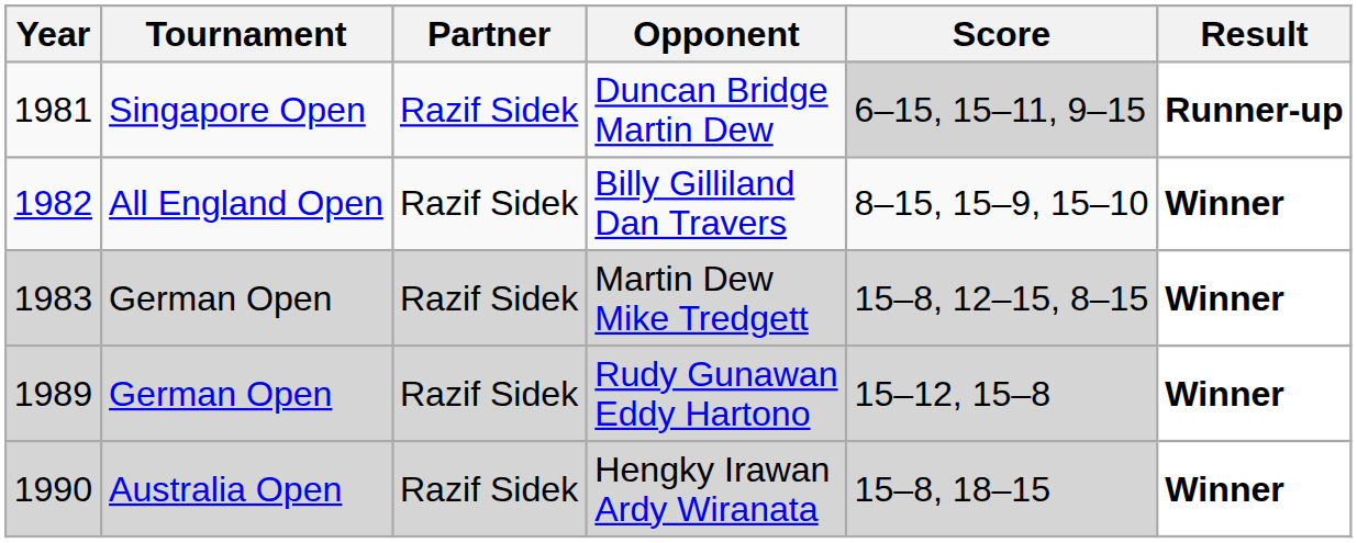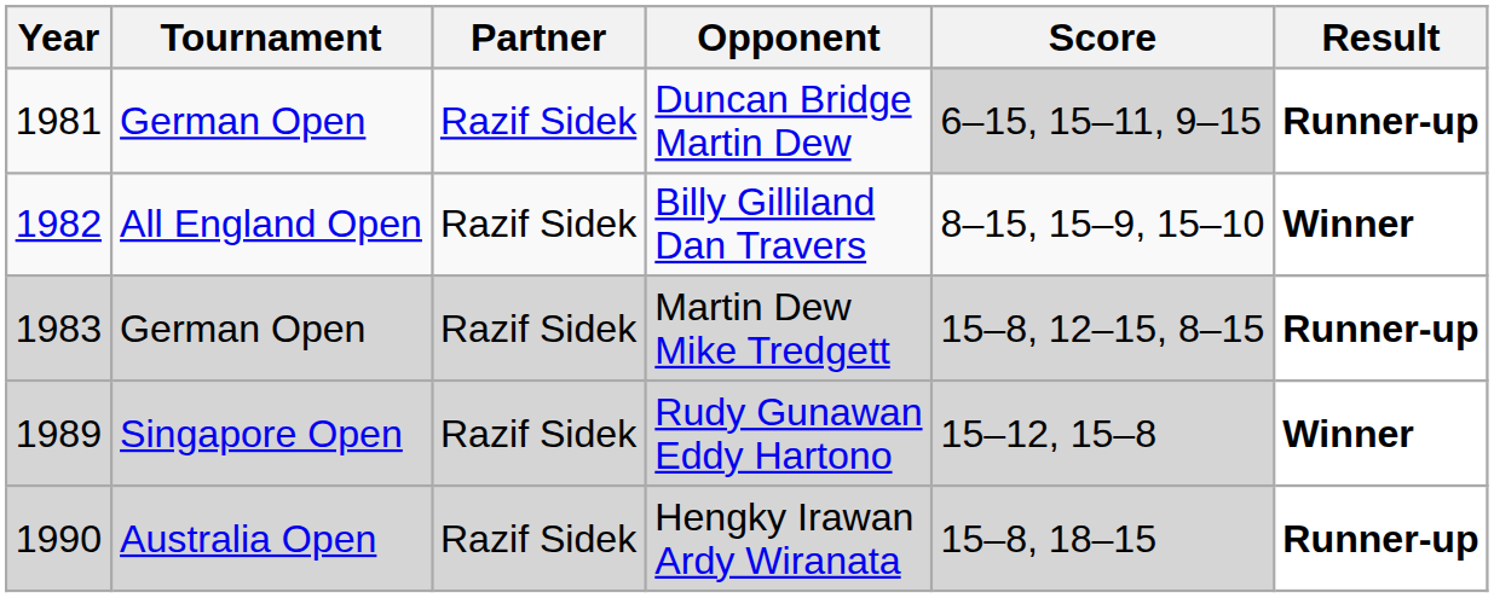 <table class="sortable wikitable" style="font-size: 90%;">
 <tr>
 <th>Year</th>
 <th>Tournament</th>
 <th>Partner</th>
 <th>Opponent</th>
 <th>Score</th>
 <th>Result</th>
 </tr>
 <tr>
 <td align="center">1981</td>
-<td align="left"><a href='#'>Singapore Open</a></td>
+<td align="left"><a href='#'>German Open</a></td>
 <td align="left"> <a href='#'>Razif Sidek</a></td>
 <td align="left"> <a href='#'>Duncan Bridge</a> <br>  <a href='#'>Martin Dew</a></td>
 <td align="left" style="background: lightgrey;">6–15, 15–11, 9–15</td>
 <td style="text-align:left; background:white"> <strong>Runner-up</strong></td>
 </tr>
 <tr>
 <td align="center"><a href='#'>1982</a></td>
 <td align="left"><a href='#'>All England Open</a></td>
 <td align="left"> Razif Sidek</td>
 <td align="left"> <a href='#'>Billy Gilliland</a> <br>  <a href='#'>Dan Travers</a></td>
 <td align="left">8–15, 15–9, 15–10</td>
 <td style="text-align:left; background:white"> <strong>Winner</strong></td>
 </tr>
 <tr style="background:#D5D5D5">
 <td align="center">1983</td>
 <td align="left">German Open</td>
 <td align="left"> Razif Sidek</td>
 <td align="left"> Martin Dew <br>  <a href='#'>Mike Tredgett</a></td>
 <td align="left">15–8, 12–15, 8–15</td>
-<td style="text-align:left; background:white"> <strong>Winner</strong></td>
+<td style="text-align:left; background:white"> <strong>Runner-up</strong></td>
 </tr>
 <tr style="background:#D5D5D5">
 <td align="center">1989</td>
-<td align="left"><a href='#'>German Open</a></td>
+<td align="left"><a href='#'>Singapore Open</a></td>
 <td align="left"> Razif Sidek</td>
 <td align="left"> <a href='#'>Rudy Gunawan</a> <br>  <a href='#'>Eddy Hartono</a></td>
 <td align="left">15–12, 15–8</td>
 <td style="text-align:left; background:white"> <strong>Winner</strong></td>
 </tr>
 <tr style="background:#D5D5D5">
 <td align="center">1990</td>
 <td align="left"><a href='#'>Australia Open</a></td>
 <td align="left"> Razif Sidek</td>
 <td align="left"> Hengky Irawan <br>  <a href='#'>Ardy Wiranata</a></td>
 <td align="left">15–8, 18–15</td>
-<td style="text-align:left; background:white"> <strong>Winner</strong></td>
+<td style="text-align:left; background:white"> <strong>Runner-up</strong></td>
 </tr>
 </table>
